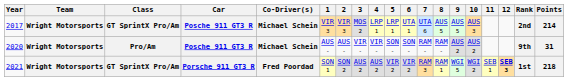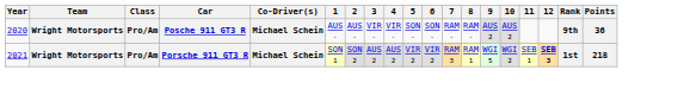 <table class="wikitable" style="text-align:center; font-size:85%">
 <tr>
 <th>Year</th>
 <th>Team</th>
 <th>Class</th>
 <th>Car</th>
 <th>Co-Driver(s)</th>
 <th>1</th>
 <th>2</th>
 <th>3</th>
 <th>4</th>
 <th>5</th>
 <th>6</th>
 <th>7</th>
 <th>8</th>
 <th>9</th>
 <th>10</th>
 <th>11</th>
 <th>12</th>
 <th>Rank</th>
 <th>Points</th>
 </tr>
 <tr>
-<td><a href='#'>2017</a></td>
-<th nowrap>Wright Motorsports</th>
-<th nowrap>GT SprintX Pro/Am</th>
-<th nowrap><a href='#'>Posche 911 GT3 R</a></th>
-<th nowrap>Michael Schein</th>
-<td style="background:#FFDF9F;"><a href='#'>VIR</a> <br><small>3</small></td>
-<td style="background:#FFDF9F;"><a href='#'>VIR</a> <br><small>3</small></td>
-<td style="background:#DFDFDF;"><a href='#'>MOS</a><br><small>2</small></td>
-<td style="background:#FFFFBF;"><a href='#'>LRP</a> <br><small>1</small></td>
-<td style="background:#FFFFBF;"><a href='#'>LRP</a> <br><small>1</small></td>
-<td style="background:#FFFFBF;"><a href='#'>UTA</a> <br><small>1</small></td>
-<td style="background:#cfeaff;"><a href='#'>UTA</a> <br><small>6</small></td>
-<td style="background:#dfffdf;"><a href='#'>AUS</a> <br><small>5</small></td>
-<td style="background:#dfffdf;"><a href='#'>AUS</a> <br><small>5</small></td>
-<td style="background:#FFDF9F;"><a href='#'>AUS</a> <br><small>3</small></td>
-<td></td>
-<td></td>
-<th>2nd</th>
-<th>214</th>
-</tr>
-<tr>
 <td><a href='#'>2020</a></td>
 <th nowrap>Wright Motorsports</th>
 <th nowrap>Pro/Am</th>
 <th nowrap><a href='#'>Posche 911 GT3 R</a></th>
 <th nowrap>Michael Schein</th>
 <td style="background:#;"><a href='#'>AUS</a> <br><small>-</small></td>
 <td style="background:#;"><a href='#'>AUS</a> <br><small>-</small></td>
 <td style="background:#;"><a href='#'>VIR</a> <br><small>-</small></td>
 <td style="background:#;"><a href='#'>VIR</a> <br><small>-</small></td>
 <td style="background:#;"><a href='#'>SON</a> <br><small>-</small></td>
 <td style="background:#;"><a href='#'>SON</a> <br><small>-</small></td>
 <td style="background:#;"><a href='#'>RAM</a> <br><small>-</small></td>
 <td style="background:#;"><a href='#'>RAM</a> <br><small>-</small></td>
 <td style="background:#DFDFDF;"><a href='#'>AUS</a> <br><small>2</small></td>
 <td style="background:#DFDFDF;"><a href='#'>AUS</a> <br><small>2</small></td>
 <td></td>
 <td></td>
 <th>9th</th>
-<th>31</th>
+<th>36</th>
 </tr>
 <tr>
 <td><a href='#'>2021</a></td>
 <th nowrap>Wright Motorsports</th>
-<th nowrap>GT SprintX Pro/Am</th>
+<th nowrap>Pro/Am</th>
 <th nowrap><a href='#'>Porsche 911 GT3 R</a></th>
-<th nowrap>Fred Poordad</th>
+<th nowrap>Michael Schein</th>
 <td style="background:#FFFFBF;"><a href='#'>SON</a> <br><small>1</small></td>
 <td style="background:#DFDFDF;"><a href='#'>SON</a> <br><small>2</small></td>
 <td style="background:#DFDFDF;"><a href='#'>AUS</a> <br><small>2</small></td>
 <td style="background:#DFDFDF;"><a href='#'>AUS</a> <br><small>2</small></td>
 <td style="background:#DFDFDF;"><a href='#'>VIR</a> <br><small>2</small></td>
 <td style="background:#DFDFDF;"><a href='#'>VIR</a> <br><small>2</small></td>
 <td style="background:#FFDF9F;"><a href='#'>RAM</a> <br><small>3</small></td>
 <td style="background:#FFFFBF;"><a href='#'>RAM</a> <br><small>1</small></td>
 <td style="background:#dfffdf;"><a href='#'>WGI</a> <br><small>5</small></td>
 <td style="background:#DFDFDF;"><a href='#'>WGI</a> <br><small>2</small></td>
 <td style="background:#FFFFBF;"><a href='#'>SEB</a> <br><small>1</small></td>
 <td style="background:#FFDF9F;"><strong><a href='#'>SEB</a> <br><small>3</small></strong></td>
 <th>1st</th>
 <th>218</th>
 </tr>
 </table>
